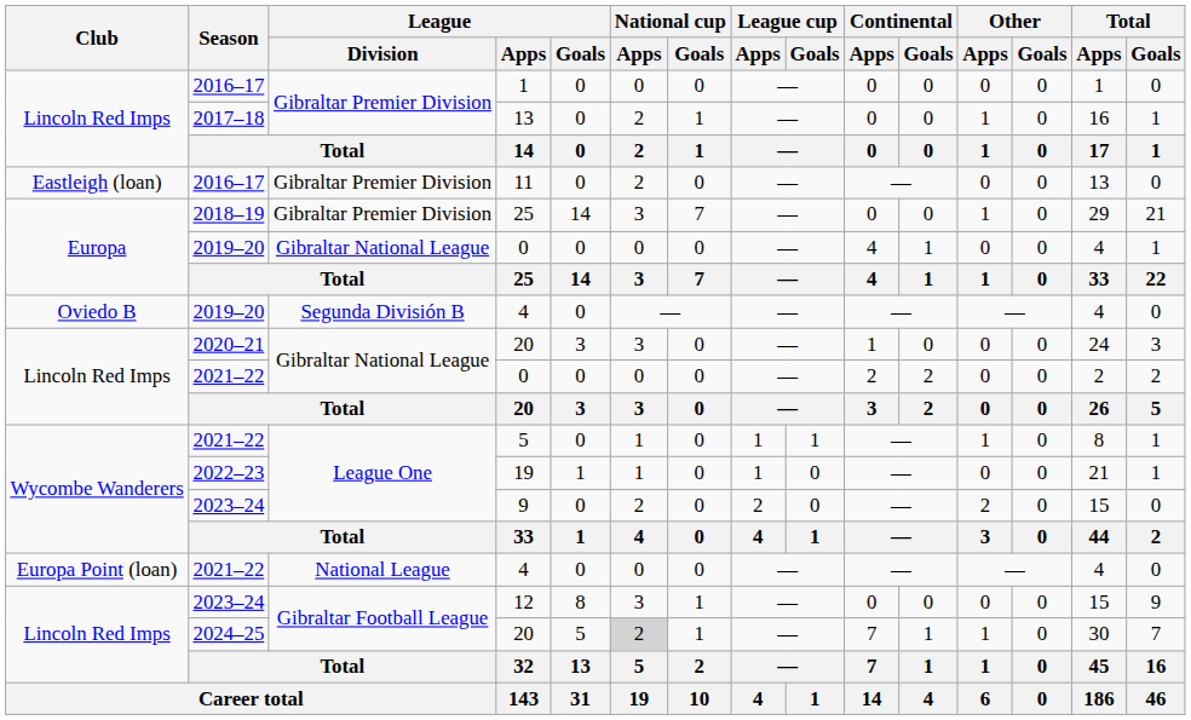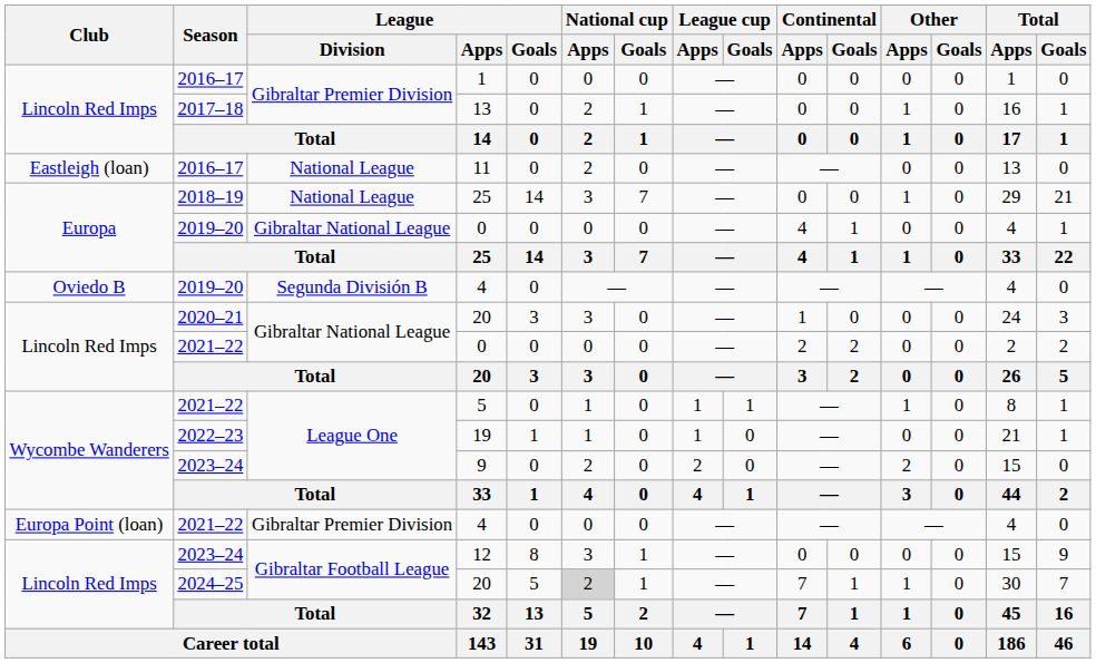 <table class="wikitable" style="text-align: center;">
 <tr>
 <th rowspan="2">Club</th>
 <th rowspan="2">Season</th>
 <th colspan="3">League</th>
 <th colspan="2">National cup</th>
 <th colspan="2">League cup</th>
 <th colspan="2">Continental</th>
 <th colspan="2">Other</th>
 <th colspan="2">Total</th>
 </tr>
 <tr>
 <th>Division</th>
 <th>Apps</th>
 <th>Goals</th>
 <th>Apps</th>
 <th>Goals</th>
 <th>Apps</th>
 <th>Goals</th>
 <th>Apps</th>
 <th>Goals</th>
 <th>Apps</th>
 <th>Goals</th>
 <th>Apps</th>
 <th>Goals</th>
 </tr>
 <tr>
 <td rowspan="3"><a href='#'>Lincoln Red Imps</a></td>
 <td><a href='#'>2016–17</a></td>
 <td rowspan="2"><a href='#'>Gibraltar Premier Division</a></td>
 <td>1</td>
 <td>0</td>
 <td>0</td>
 <td>0</td>
 <td colspan="2">—</td>
 <td>0</td>
 <td>0</td>
 <td>0</td>
 <td>0</td>
 <td>1</td>
 <td>0</td>
 </tr>
 <tr>
 <td><a href='#'>2017–18</a></td>
 <td>13</td>
 <td>0</td>
 <td>2</td>
 <td>1</td>
 <td colspan="2">—</td>
 <td>0</td>
 <td>0</td>
 <td>1</td>
 <td>0</td>
 <td>16</td>
 <td>1</td>
 </tr>
 <tr>
 <th colspan="2">Total</th>
 <th>14</th>
 <th>0</th>
 <th>2</th>
 <th>1</th>
 <th colspan="2">—</th>
 <th>0</th>
 <th>0</th>
 <th>1</th>
 <th>0</th>
 <th>17</th>
 <th>1</th>
 </tr>
 <tr>
 <td><a href='#'>Eastleigh</a> (loan)</td>
 <td><a href='#'>2016–17</a></td>
-<td>Gibraltar Premier Division</td>
+<td><a href='#'>National League</a></td>
 <td>11</td>
 <td>0</td>
 <td>2</td>
 <td>0</td>
 <td colspan="2">—</td>
 <td colspan="2">—</td>
 <td>0</td>
 <td>0</td>
 <td>13</td>
 <td>0</td>
 </tr>
 <tr>
 <td rowspan="3"><a href='#'>Europa</a></td>
 <td><a href='#'>2018–19</a></td>
-<td>Gibraltar Premier Division</td>
+<td><a href='#'>National League</a></td>
 <td>25</td>
 <td>14</td>
 <td>3</td>
 <td>7</td>
 <td colspan="2">—</td>
 <td>0</td>
 <td>0</td>
 <td>1</td>
 <td>0</td>
 <td>29</td>
 <td>21</td>
 </tr>
 <tr>
 <td><a href='#'>2019–20</a></td>
 <td><a href='#'>Gibraltar National League</a></td>
 <td>0</td>
 <td>0</td>
 <td>0</td>
 <td>0</td>
 <td colspan="2">—</td>
 <td>4</td>
 <td>1</td>
 <td>0</td>
 <td>0</td>
 <td>4</td>
 <td>1</td>
 </tr>
 <tr>
 <th colspan="2">Total</th>
 <th>25</th>
 <th>14</th>
 <th>3</th>
 <th>7</th>
 <th colspan="2">—</th>
 <th>4</th>
 <th>1</th>
 <th>1</th>
 <th>0</th>
 <th>33</th>
 <th>22</th>
 </tr>
 <tr>
 <td><a href='#'>Oviedo B</a></td>
 <td><a href='#'>2019–20</a></td>
 <td><a href='#'>Segunda División B</a></td>
 <td>4</td>
 <td>0</td>
 <td colspan="2">—</td>
 <td colspan="2">—</td>
 <td colspan="2">—</td>
 <td colspan="2">—</td>
 <td>4</td>
 <td>0</td>
 </tr>
 <tr>
 <td rowspan="3">Lincoln Red Imps</td>
 <td><a href='#'>2020–21</a></td>
 <td rowspan=2>Gibraltar National League</td>
 <td>20</td>
 <td>3</td>
 <td>3</td>
 <td>0</td>
 <td colspan="2">—</td>
 <td>1</td>
 <td>0</td>
 <td>0</td>
 <td>0</td>
 <td>24</td>
 <td>3</td>
 </tr>
 <tr>
 <td><a href='#'>2021–22</a></td>
 <td>0</td>
 <td>0</td>
 <td>0</td>
 <td>0</td>
 <td colspan="2">—</td>
 <td>2</td>
 <td>2</td>
 <td>0</td>
 <td>0</td>
 <td>2</td>
 <td>2</td>
 </tr>
 <tr>
 <th colspan="2">Total</th>
 <th>20</th>
 <th>3</th>
 <th>3</th>
 <th>0</th>
 <th colspan="2">—</th>
 <th>3</th>
 <th>2</th>
 <th>0</th>
 <th>0</th>
 <th>26</th>
 <th>5</th>
 </tr>
 <tr>
 <td rowspan="4"><a href='#'>Wycombe Wanderers</a></td>
 <td><a href='#'>2021–22</a></td>
 <td rowspan=3><a href='#'>League One</a></td>
 <td>5</td>
 <td>0</td>
 <td>1</td>
 <td>0</td>
 <td>1</td>
 <td>1</td>
 <td colspan="2">—</td>
 <td>1</td>
 <td>0</td>
 <td>8</td>
 <td>1</td>
 </tr>
 <tr>
 <td><a href='#'>2022–23</a></td>
 <td>19</td>
 <td>1</td>
 <td>1</td>
 <td>0</td>
 <td>1</td>
 <td>0</td>
 <td colspan="2">—</td>
 <td>0</td>
 <td>0</td>
 <td>21</td>
 <td>1</td>
 </tr>
 <tr>
 <td><a href='#'>2023–24</a></td>
 <td>9</td>
 <td>0</td>
 <td>2</td>
 <td>0</td>
 <td>2</td>
 <td>0</td>
 <td colspan="2">—</td>
 <td>2</td>
 <td>0</td>
 <td>15</td>
 <td>0</td>
 </tr>
 <tr>
 <th colspan="2">Total</th>
 <th>33</th>
 <th>1</th>
 <th>4</th>
 <th>0</th>
 <th>4</th>
 <th>1</th>
 <th colspan="2">—</th>
 <th>3</th>
 <th>0</th>
 <th>44</th>
 <th>2</th>
 </tr>
 <tr>
 <td><a href='#'>Europa Point</a> (loan)</td>
 <td><a href='#'>2021–22</a></td>
-<td><a href='#'>National League</a></td>
+<td>Gibraltar Premier Division</td>
 <td>4</td>
 <td>0</td>
 <td>0</td>
 <td>0</td>
 <td colspan="2">—</td>
 <td colspan="2">—</td>
 <td colspan="2">—</td>
 <td>4</td>
 <td>0</td>
 </tr>
 <tr>
 <td rowspan="3"><a href='#'>Lincoln Red Imps</a></td>
 <td><a href='#'>2023–24</a></td>
 <td rowspan="2"><a href='#'>Gibraltar Football League</a></td>
 <td>12</td>
 <td>8</td>
 <td>3</td>
 <td>1</td>
 <td colspan="2">—</td>
 <td>0</td>
 <td>0</td>
 <td>0</td>
 <td>0</td>
 <td>15</td>
 <td>9</td>
 </tr>
 <tr>
 <td><a href='#'>2024–25</a></td>
 <td>20</td>
 <td>5</td>
 <td style="background: lightgrey;">2</td>
 <td>1</td>
 <td colspan="2">—</td>
 <td>7</td>
 <td>1</td>
 <td>1</td>
 <td>0</td>
 <td>30</td>
 <td>7</td>
 </tr>
 <tr>
 <th colspan="2">Total</th>
 <th>32</th>
 <th>13</th>
 <th>5</th>
 <th>2</th>
 <th colspan="2">—</th>
 <th>7</th>
 <th>1</th>
 <th>1</th>
 <th>0</th>
 <th>45</th>
 <th>16</th>
 </tr>
 <tr>
 <th colspan="3">Career total</th>
 <th>143</th>
 <th>31</th>
 <th>19</th>
 <th>10</th>
 <th>4</th>
 <th>1</th>
 <th>14</th>
 <th>4</th>
 <th>6</th>
 <th>0</th>
 <th>186</th>
 <th>46</th>
 </tr>
 </table>
